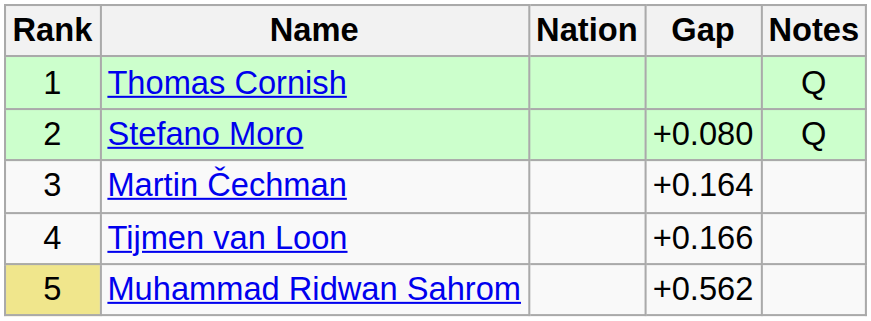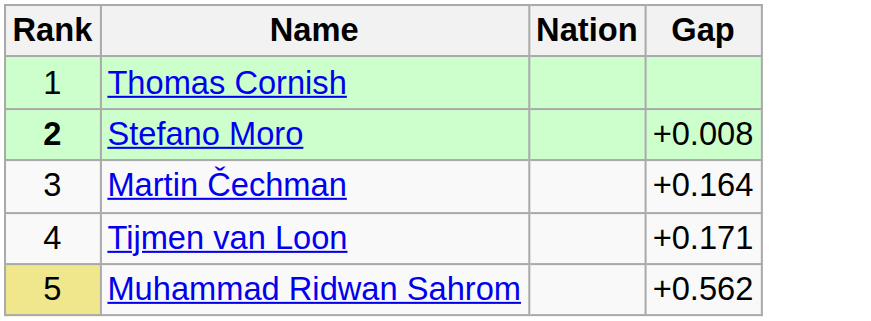 <table class="wikitable sortable" style="text-align:center">
 <tr>
 <th>Rank</th>
 <th>Name</th>
 <th>Nation</th>
 <th>Gap</th>
-<th>Notes</th>
 </tr>
 <tr bgcolor=ccffcc>
 <td>1</td>
 <td align=left><a href='#'>Thomas Cornish</a></td>
 <td align=left></td>
 <td></td>
-<td>Q</td>
 </tr>
 <tr bgcolor=ccffcc>
-<td>2</td>
+<td><strong>2</strong></td>
 <td align=left><a href='#'>Stefano Moro</a></td>
 <td align=left></td>
-<td>+0.080</td>
-<td>Q</td>
+<td>+0.008</td>
 </tr>
 <tr>
 <td>3</td>
 <td align=left><a href='#'>Martin Čechman</a></td>
 <td align=left></td>
 <td>+0.164</td>
-<td></td>
 </tr>
 <tr>
 <td>4</td>
 <td align=left><a href='#'>Tijmen van Loon</a></td>
 <td align=left></td>
-<td>+0.166</td>
-<td></td>
+<td>+0.171</td>
 </tr>
 <tr>
 <td style="background: khaki;">5</td>
 <td align=left><a href='#'>Muhammad Ridwan Sahrom</a></td>
 <td align=left></td>
 <td>+0.562</td>
-<td></td>
 </tr>
 </table>
